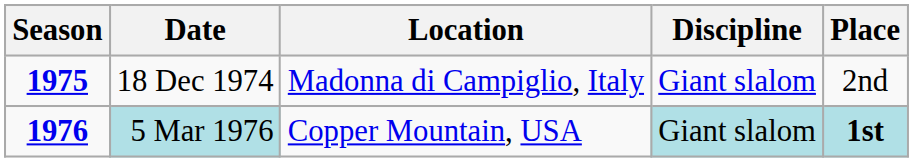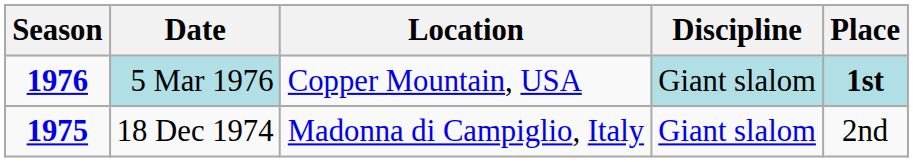 <table class="wikitable" style="text-align:center; font-size:95%;">
 <tr>
 <th>Season</th>
 <th>Date</th>
 <th>Location</th>
 <th>Discipline</th>
 <th>Place</th>
 </tr>
 <tr>
+<td><strong><a href='#'>1976</a></strong></td>
+<td align=right bgcolor="#BOEOE6">5 Mar 1976</td>
+<td align=left> <a href='#'>Copper Mountain</a>, <a href='#'>USA</a></td>
+<td bgcolor="#BOEOE6">Giant slalom</td>
+<td bgcolor="#BOEOE6"><strong>1st</strong></td>
+</tr>
+<tr>
 <td><strong><a href='#'>1975</a></strong></td>
 <td align=right>18 Dec 1974</td>
 <td t align=left> <a href='#'>Madonna di Campiglio</a>, <a href='#'>Italy</a></td>
 <td><a href='#'>Giant slalom</a></td>
 <td>2nd</td>
 </tr>
-<tr>
-<td><strong><a href='#'>1976</a></strong></td>
-<td align=right bgcolor="#BOEOE6">5 Mar 1976</td>
-<td align=left> <a href='#'>Copper Mountain</a>, <a href='#'>USA</a></td>
-<td bgcolor="#BOEOE6">Giant slalom</td>
-<td bgcolor="#BOEOE6"><strong>1st</strong></td>
-</tr>
 </table>
